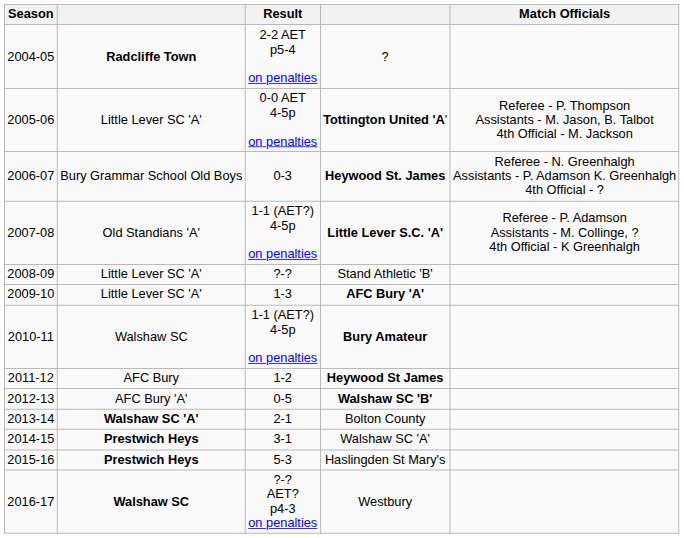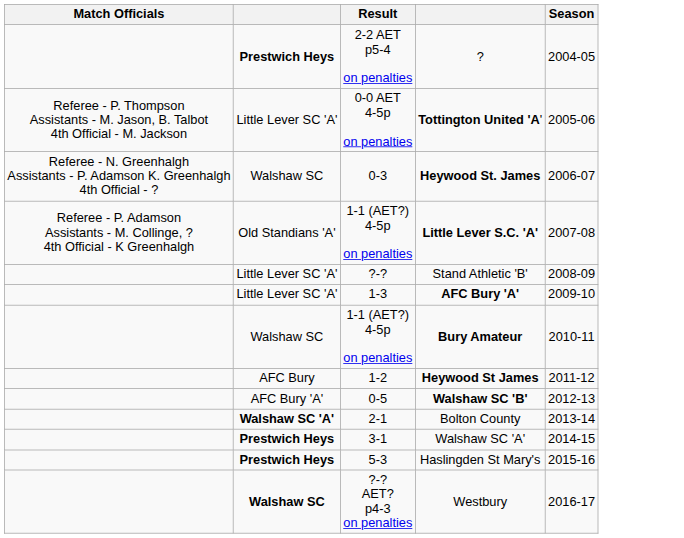 <table class="wikitable" style="text-align: center">
 <tr>
-<th>Season</th>
+<th>Match Officials</th>
 <th></th>
 <th>Result</th>
 <th></th>
-<th>Match Officials</th>
+<th>Season</th>
 </tr>
 <tr>
-<td>2004-05</td>
-<td><strong>Radcliffe Town</strong></td>
+<td></td>
+<td><strong>Prestwich Heys</strong></td>
 <td>2-2 AET<br>p5-4<br><br><a href='#'>on penalties</a></td>
 <td>?</td>
-<td></td>
+<td>2004-05</td>
 </tr>
 <tr>
-<td>2005-06</td>
+<td>Referee - P. Thompson<br>Assistants - M. Jason, B. Talbot<br>4th Official - M. Jackson</td>
 <td>Little Lever SC 'A'</td>
 <td>0-0 AET<br>4-5p<br><br><a href='#'>on penalties</a></td>
 <td><strong>Tottington United 'A</strong>'</td>
-<td>Referee - P. Thompson<br>Assistants - M. Jason, B. Talbot<br>4th Official - M. Jackson</td>
+<td>2005-06</td>
 </tr>
 <tr>
-<td>2006-07</td>
-<td>Bury Grammar School Old Boys</td>
+<td>Referee - N. Greenhalgh<br>Assistants - P. Adamson K. Greenhalgh<br>4th Official - ?</td>
+<td>Walshaw SC</td>
 <td>0-3</td>
 <td><strong>Heywood St. James</strong></td>
-<td>Referee - N. Greenhalgh<br>Assistants - P. Adamson K. Greenhalgh<br>4th Official - ?</td>
+<td>2006-07</td>
 </tr>
 <tr>
-<td>2007-08</td>
+<td>Referee - P. Adamson<br>Assistants - M. Collinge, ?<br>4th Official - K Greenhalgh</td>
 <td>Old Standians 'A'</td>
 <td>1-1 (AET?)<br>4-5p<br><br><a href='#'>on penalties</a></td>
 <td><strong>Little Lever S.C. 'A' </strong></td>
-<td>Referee - P. Adamson<br>Assistants - M. Collinge, ?<br>4th Official - K Greenhalgh</td>
+<td>2007-08</td>
 </tr>
 <tr>
-<td>2008-09</td>
+<td></td>
 <td>Little Lever SC 'A'</td>
 <td>?-?</td>
 <td>Stand Athletic 'B'</td>
-<td></td>
+<td>2008-09</td>
 </tr>
 <tr>
-<td>2009-10</td>
+<td></td>
 <td>Little Lever SC 'A'</td>
 <td>1-3</td>
 <td><strong>AFC Bury 'A' </strong></td>
-<td></td>
+<td>2009-10</td>
 </tr>
 <tr>
-<td>2010-11</td>
+<td></td>
 <td>Walshaw SC</td>
 <td>1-1 (AET?)<br>4-5p<br><br><a href='#'>on penalties</a></td>
 <td><strong>Bury Amateur</strong></td>
-<td></td>
+<td>2010-11</td>
 </tr>
 <tr>
-<td>2011-12</td>
+<td></td>
 <td>AFC Bury</td>
 <td>1-2</td>
 <td><strong>Heywood St James</strong></td>
-<td></td>
+<td>2011-12</td>
 </tr>
 <tr>
-<td>2012-13</td>
+<td></td>
 <td>AFC Bury 'A'</td>
 <td>0-5</td>
 <td><strong>Walshaw SC 'B' </strong></td>
-<td></td>
+<td>2012-13</td>
 </tr>
 <tr>
-<td>2013-14</td>
+<td></td>
 <td><strong>Walshaw SC 'A' </strong></td>
 <td>2-1</td>
 <td>Bolton County</td>
-<td></td>
+<td>2013-14</td>
 </tr>
 <tr>
-<td>2014-15</td>
+<td></td>
 <td><strong>Prestwich Heys</strong></td>
 <td>3-1</td>
 <td>Walshaw SC 'A'</td>
-<td></td>
+<td>2014-15</td>
 </tr>
 <tr>
-<td>2015-16</td>
+<td></td>
 <td><strong>Prestwich Heys</strong></td>
 <td>5-3</td>
 <td>Haslingden St Mary's</td>
-<td></td>
+<td>2015-16</td>
 </tr>
 <tr>
-<td>2016-17</td>
+<td></td>
 <td><strong>Walshaw SC</strong></td>
 <td>?-?<br>AET?<br>p4-3<br><a href='#'>on penalties</a></td>
 <td>Westbury</td>
-<td></td>
+<td>2016-17</td>
 </tr>
 </table>
